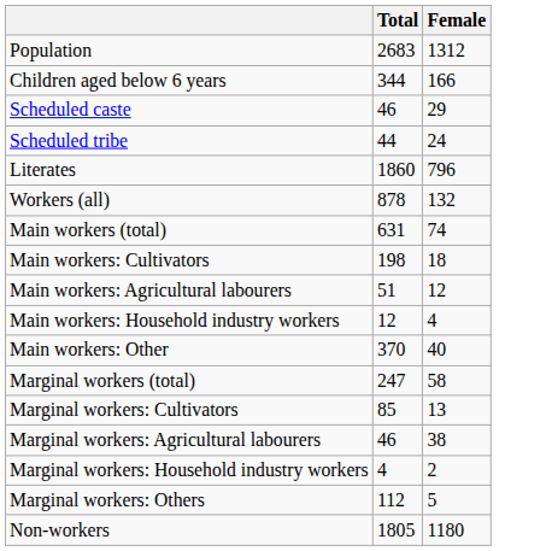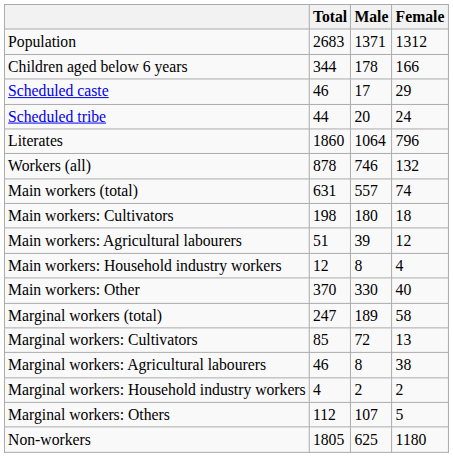 <table class="wikitable sortable">
 <tr>
 <th></th>
 <th>Total</th>
+<th>Male</th>
 <th>Female</th>
 </tr>
 <tr>
 <td>Population</td>
 <td>2683</td>
+<td>1371</td>
 <td>1312</td>
 </tr>
 <tr>
 <td>Children aged below 6 years</td>
 <td>344</td>
+<td>178</td>
 <td>166</td>
 </tr>
 <tr>
 <td><a href='#'>Scheduled caste</a></td>
 <td>46</td>
+<td>17</td>
 <td>29</td>
 </tr>
 <tr>
 <td><a href='#'>Scheduled tribe</a></td>
 <td>44</td>
+<td>20</td>
 <td>24</td>
 </tr>
 <tr>
 <td>Literates</td>
 <td>1860</td>
+<td>1064</td>
 <td>796</td>
 </tr>
 <tr>
 <td>Workers (all)</td>
 <td>878</td>
+<td>746</td>
 <td>132</td>
 </tr>
 <tr>
 <td>Main workers (total)</td>
 <td>631</td>
+<td>557</td>
 <td>74</td>
 </tr>
 <tr>
 <td>Main workers: Cultivators</td>
 <td>198</td>
+<td>180</td>
 <td>18</td>
 </tr>
 <tr>
 <td>Main workers: Agricultural labourers</td>
 <td>51</td>
+<td>39</td>
 <td>12</td>
 </tr>
 <tr>
 <td>Main workers: Household industry workers</td>
 <td>12</td>
+<td>8</td>
 <td>4</td>
 </tr>
 <tr>
 <td>Main workers: Other</td>
 <td>370</td>
+<td>330</td>
 <td>40</td>
 </tr>
 <tr>
 <td>Marginal workers (total)</td>
 <td>247</td>
+<td>189</td>
 <td>58</td>
 </tr>
 <tr>
 <td>Marginal workers: Cultivators</td>
 <td>85</td>
+<td>72</td>
 <td>13</td>
 </tr>
 <tr>
 <td>Marginal workers: Agricultural labourers</td>
 <td>46</td>
+<td>8</td>
 <td>38</td>
 </tr>
 <tr>
 <td>Marginal workers: Household industry workers</td>
 <td>4</td>
 <td>2</td>
+<td>2</td>
 </tr>
 <tr>
 <td>Marginal workers: Others</td>
 <td>112</td>
+<td>107</td>
 <td>5</td>
 </tr>
 <tr>
 <td>Non-workers</td>
 <td>1805</td>
+<td>625</td>
 <td>1180</td>
 </tr>
 </table>
